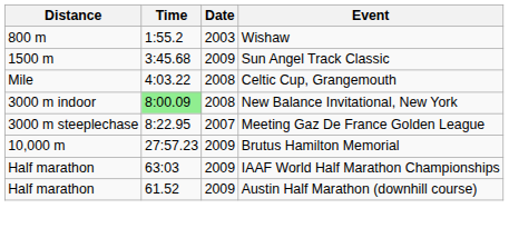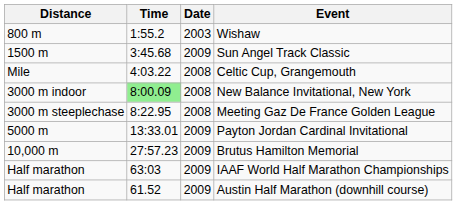 <table class="wikitable">
 <tr>
 <th>Distance</th>
 <th>Time</th>
 <th>Date</th>
 <th>Event</th>
 </tr>
 <tr>
 <td>800 m</td>
 <td>1:55.2</td>
 <td>2003</td>
 <td>Wishaw</td>
 </tr>
 <tr>
 <td>1500 m</td>
 <td>3:45.68</td>
 <td>2009</td>
 <td>Sun Angel Track Classic</td>
 </tr>
 <tr>
 <td>Mile</td>
 <td>4:03.22</td>
 <td>2008</td>
 <td>Celtic Cup, Grangemouth</td>
 </tr>
 <tr>
 <td>3000 m indoor</td>
 <td style="background: lightgreen;">8:00.09</td>
 <td>2008</td>
 <td>New Balance Invitational, New York</td>
 </tr>
 <tr>
 <td>3000 m steeplechase</td>
 <td>8:22.95</td>
-<td>2007</td>
+<td>2008</td>
 <td>Meeting Gaz De France Golden League</td>
+</tr>
+<tr>
+<td>5000 m</td>
+<td>13:33.01</td>
+<td>2009</td>
+<td>Payton Jordan Cardinal Invitational</td>
 </tr>
 <tr>
 <td>10,000 m</td>
 <td>27:57.23</td>
 <td>2009</td>
 <td>Brutus Hamilton Memorial</td>
 </tr>
 <tr>
 <td>Half marathon</td>
 <td>63:03</td>
 <td>2009</td>
 <td>IAAF World Half Marathon Championships</td>
 </tr>
 <tr>
 <td>Half marathon</td>
 <td>61.52</td>
 <td>2009</td>
 <td>Austin Half Marathon (downhill course)</td>
 </tr>
 </table>
